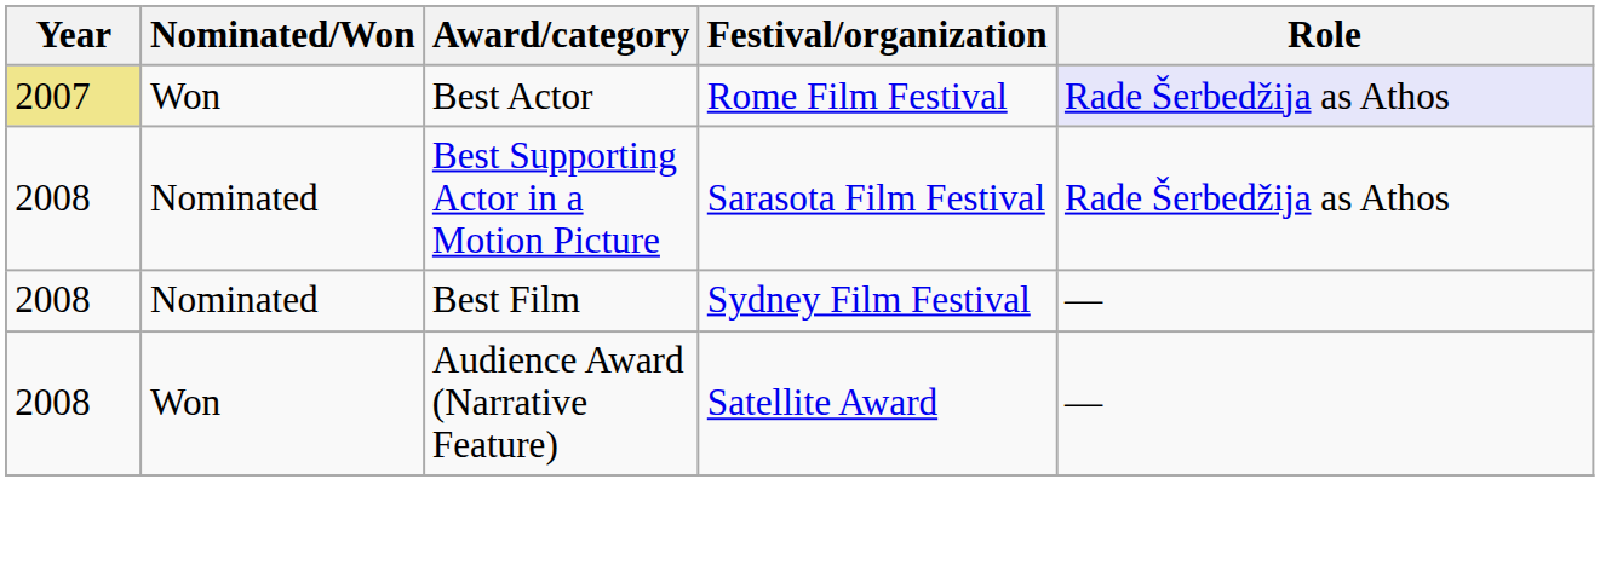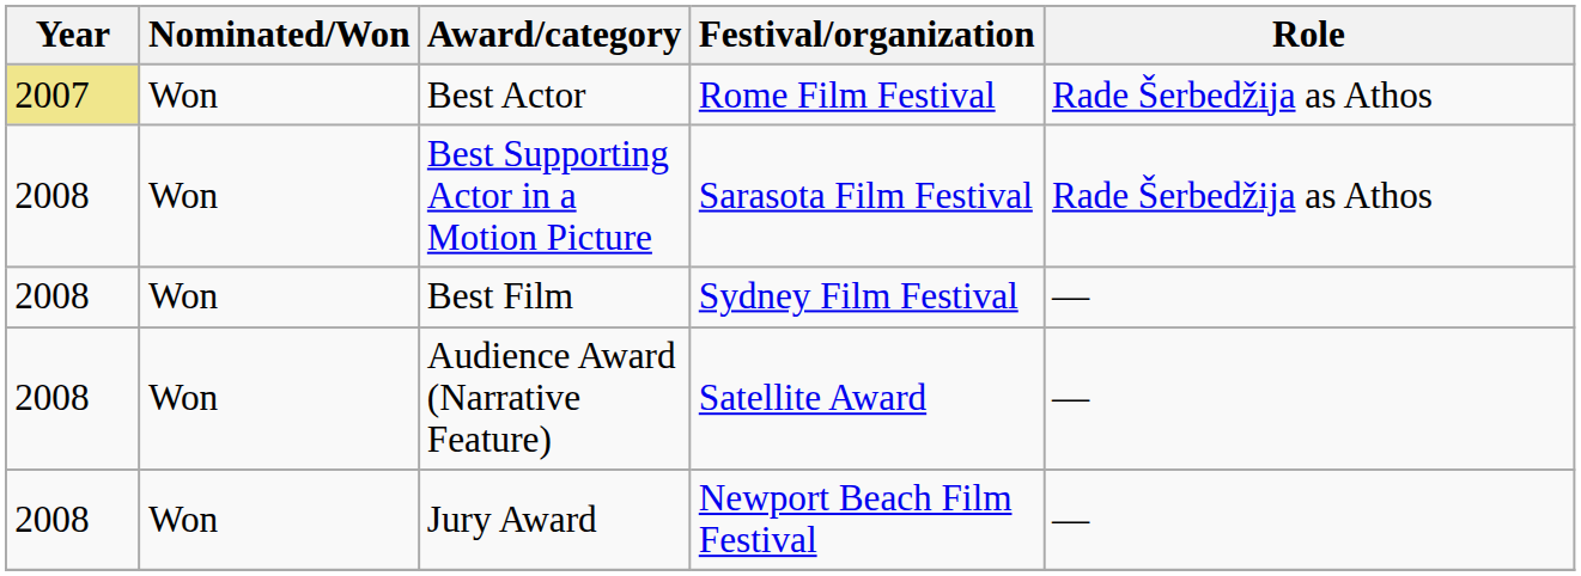 <table class="wikitable">
 <tr>
 <th width="50">Year</th>
 <th width="100">Nominated/Won</th>
 <th width="100">Award/category</th>
 <th width="100">Festival/organization</th>
 <th width="220">Role</th>
 </tr>
 <tr>
 <td style="background: khaki;">2007</td>
 <td>Won</td>
 <td>Best Actor</td>
 <td><a href='#'>Rome Film Festival</a></td>
-<td style="background: lavender;"><a href='#'>Rade Šerbedžija</a> as Athos</td>
+<td><a href='#'>Rade Šerbedžija</a> as Athos</td>
 </tr>
 <tr>
 <td>2008</td>
-<td>Nominated</td>
+<td>Won</td>
 <td><a href='#'>Best Supporting Actor in a Motion Picture</a></td>
 <td><a href='#'>Sarasota Film Festival</a></td>
 <td><a href='#'>Rade Šerbedžija</a> as Athos</td>
 </tr>
 <tr>
 <td>2008</td>
-<td>Nominated</td>
+<td>Won</td>
 <td>Best Film</td>
 <td><a href='#'>Sydney Film Festival</a></td>
 <td>—</td>
 </tr>
 <tr>
 <td>2008</td>
 <td>Won</td>
 <td>Audience Award (Narrative Feature)</td>
 <td><a href='#'>Satellite Award</a></td>
 <td>—</td>
 </tr>
 <tr>
+<td>2008</td>
+<td>Won</td>
+<td>Jury Award</td>
+<td><a href='#'>Newport Beach Film Festival</a></td>
+<td>—</td>
+</tr>
+<tr>
 </tr>
 </table>
